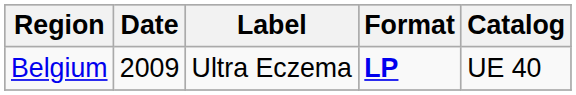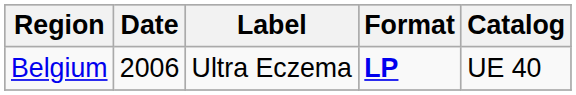 <table class="wikitable">
 <tr>
 <th>Region</th>
 <th>Date</th>
 <th>Label</th>
 <th>Format</th>
 <th>Catalog</th>
 </tr>
 <tr>
 <td><a href='#'>Belgium</a></td>
-<td>2009</td>
+<td>2006</td>
 <td>Ultra Eczema</td>
 <td><strong><a href='#'>LP</a></strong></td>
 <td>UE 40</td>
 </tr>
 </table>
